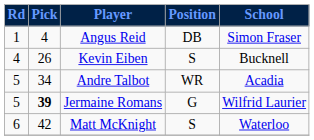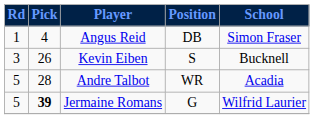 <table class="wikitable sortable">
 <tr align="center"  style="background:#002147;color:#6699FF;">
 <td><strong>Rd</strong></td>
 <td><strong>Pick</strong></td>
 <td><strong>Player</strong></td>
 <td><strong>Position</strong></td>
 <td><strong>School</strong></td>
 </tr>
 <tr align="center">
 <td align=center>1</td>
 <td>4</td>
 <td><a href='#'>Angus Reid</a></td>
 <td>DB</td>
 <td><a href='#'>Simon Fraser</a></td>
 </tr>
 <tr align="center">
-<td align=center>4</td>
+<td align=center>3</td>
 <td>26</td>
 <td><a href='#'>Kevin Eiben</a></td>
 <td>S</td>
 <td>Bucknell</td>
 </tr>
 <tr align="center">
 <td align=center>5</td>
-<td>34</td>
+<td>28</td>
 <td><a href='#'>Andre Talbot</a></td>
 <td>WR</td>
 <td><a href='#'>Acadia</a></td>
 </tr>
 <tr align="center">
 <td align=center>5</td>
 <td><strong>39</strong></td>
 <td><a href='#'>Jermaine Romans</a></td>
 <td>G</td>
 <td><a href='#'>Wilfrid Laurier</a></td>
 </tr>
-<tr align="center">
-<td align=center>6</td>
-<td>42</td>
-<td><a href='#'>Matt McKnight</a></td>
-<td>S</td>
-<td><a href='#'>Waterloo</a></td>
-</tr>
 <tr>
 </tr>
 </table>
